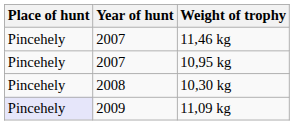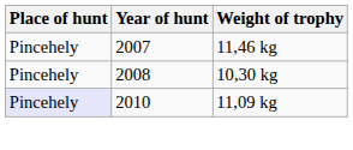 <table class="wikitable">
 <tr>
 <th>Place of hunt</th>
 <th>Year of hunt</th>
 <th>Weight of trophy</th>
 </tr>
 <tr>
 <td>Pincehely</td>
 <td>2007</td>
 <td>11,46 kg</td>
 </tr>
 <tr>
 <td>Pincehely</td>
-<td>2007</td>
-<td>10,95 kg</td>
-</tr>
-<tr>
-<td>Pincehely</td>
 <td>2008</td>
 <td>10,30 kg</td>
 </tr>
 <tr>
 <td style="background: lavender;">Pincehely</td>
-<td>2009</td>
+<td>2010</td>
 <td>11,09 kg</td>
 </tr>
 </table>
